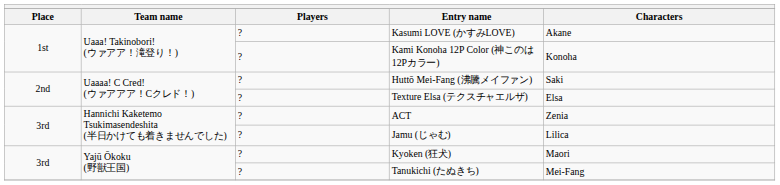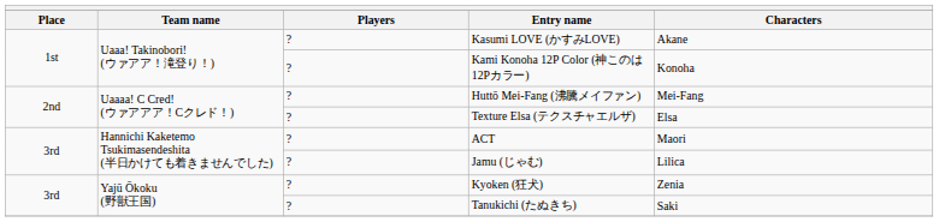 <table class="wikitable" width=100%>
 <tr>
 <th colspan=5></th>
 </tr>
 <tr bgcolor="#dddddd">
 </tr>
 <tr>
 <th width=10%>Place</th>
 <th width=20%>Team name</th>
 <th width=20%>Players</th>
 <th width=20%>Entry name</th>
 <th width=30%>Characters</th>
 </tr>
 <tr>
 <td align=center rowspan="2">1st</td>
 <td rowspan="2">Uaaa! Takinobori!<br>(ウァアア！滝登り！)</td>
 <td>?</td>
 <td>Kasumi LOVE (かすみLOVE)</td>
 <td>Akane</td>
 </tr>
 <tr>
 <td>?</td>
 <td>Kami Konoha 12P Color (神このは12Pカラー)</td>
 <td>Konoha</td>
 </tr>
 <tr>
 <td align=center rowspan="2">2nd</td>
 <td rowspan="2">Uaaaa! C Cred!<br>(ウァアアア！Cクレド！)</td>
 <td>?</td>
 <td>Huttō Mei-Fang (沸騰メイファン)</td>
-<td>Saki</td>
+<td>Mei-Fang</td>
 </tr>
 <tr>
 <td>?</td>
 <td>Texture Elsa (テクスチャエルザ)</td>
 <td>Elsa</td>
 </tr>
 <tr>
 <td align=center rowspan="2">3rd</td>
 <td rowspan="2">Hannichi Kaketemo Tsukimasendeshita<br>(半日かけても着きませんでした)</td>
 <td>?</td>
 <td>ACT</td>
-<td>Zenia</td>
+<td>Maori</td>
 </tr>
 <tr>
 <td>?</td>
 <td>Jamu (じゃむ)</td>
 <td>Lilica</td>
 </tr>
 <tr>
 <td align=center rowspan="2">3rd</td>
 <td rowspan="2">Yajū Ōkoku<br>(野獣王国)</td>
 <td>?</td>
 <td>Kyoken (狂犬)</td>
-<td>Maori</td>
+<td>Zenia</td>
 </tr>
 <tr>
 <td>?</td>
 <td>Tanukichi (たぬきち)</td>
-<td>Mei-Fang</td>
+<td>Saki</td>
 </tr>
 <tr>
 </tr>
 </table>
